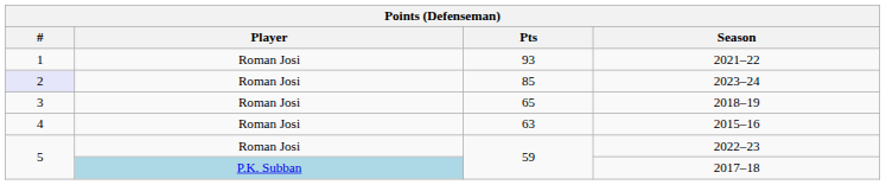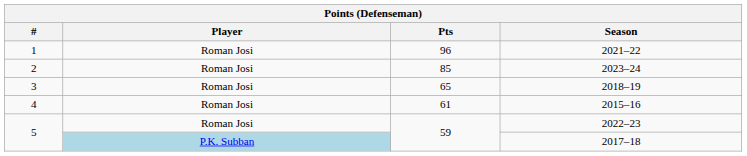 <table class="wikitable" style="text-align: center; font-size: 95%" width="80%">
 <tr>
 <th colspan="4">Points (Defenseman)</th>
 </tr>
 <tr>
 <th>#</th>
 <th>Player</th>
 <th>Pts</th>
 <th>Season</th>
 </tr>
 <tr>
 <td>1</td>
 <td>Roman Josi</td>
-<td>93</td>
+<td>96</td>
 <td>2021–22</td>
 </tr>
 <tr>
-<td style="background: lavender;">2</td>
+<td>2</td>
 <td>Roman Josi</td>
 <td>85</td>
 <td>2023–24</td>
 </tr>
 <tr>
 <td>3</td>
 <td>Roman Josi</td>
 <td>65</td>
 <td>2018–19</td>
 </tr>
 <tr>
 <td>4</td>
 <td>Roman Josi</td>
-<td>63</td>
+<td>61</td>
 <td>2015–16</td>
 </tr>
 <tr>
 <td rowspan="2">5</td>
 <td>Roman Josi</td>
 <td rowspan="2">59</td>
 <td>2022–23</td>
 </tr>
 <tr>
 <td style="background: lightblue;"><a href='#'>P.K. Subban</a></td>
 <td>2017–18</td>
 </tr>
 </table>
